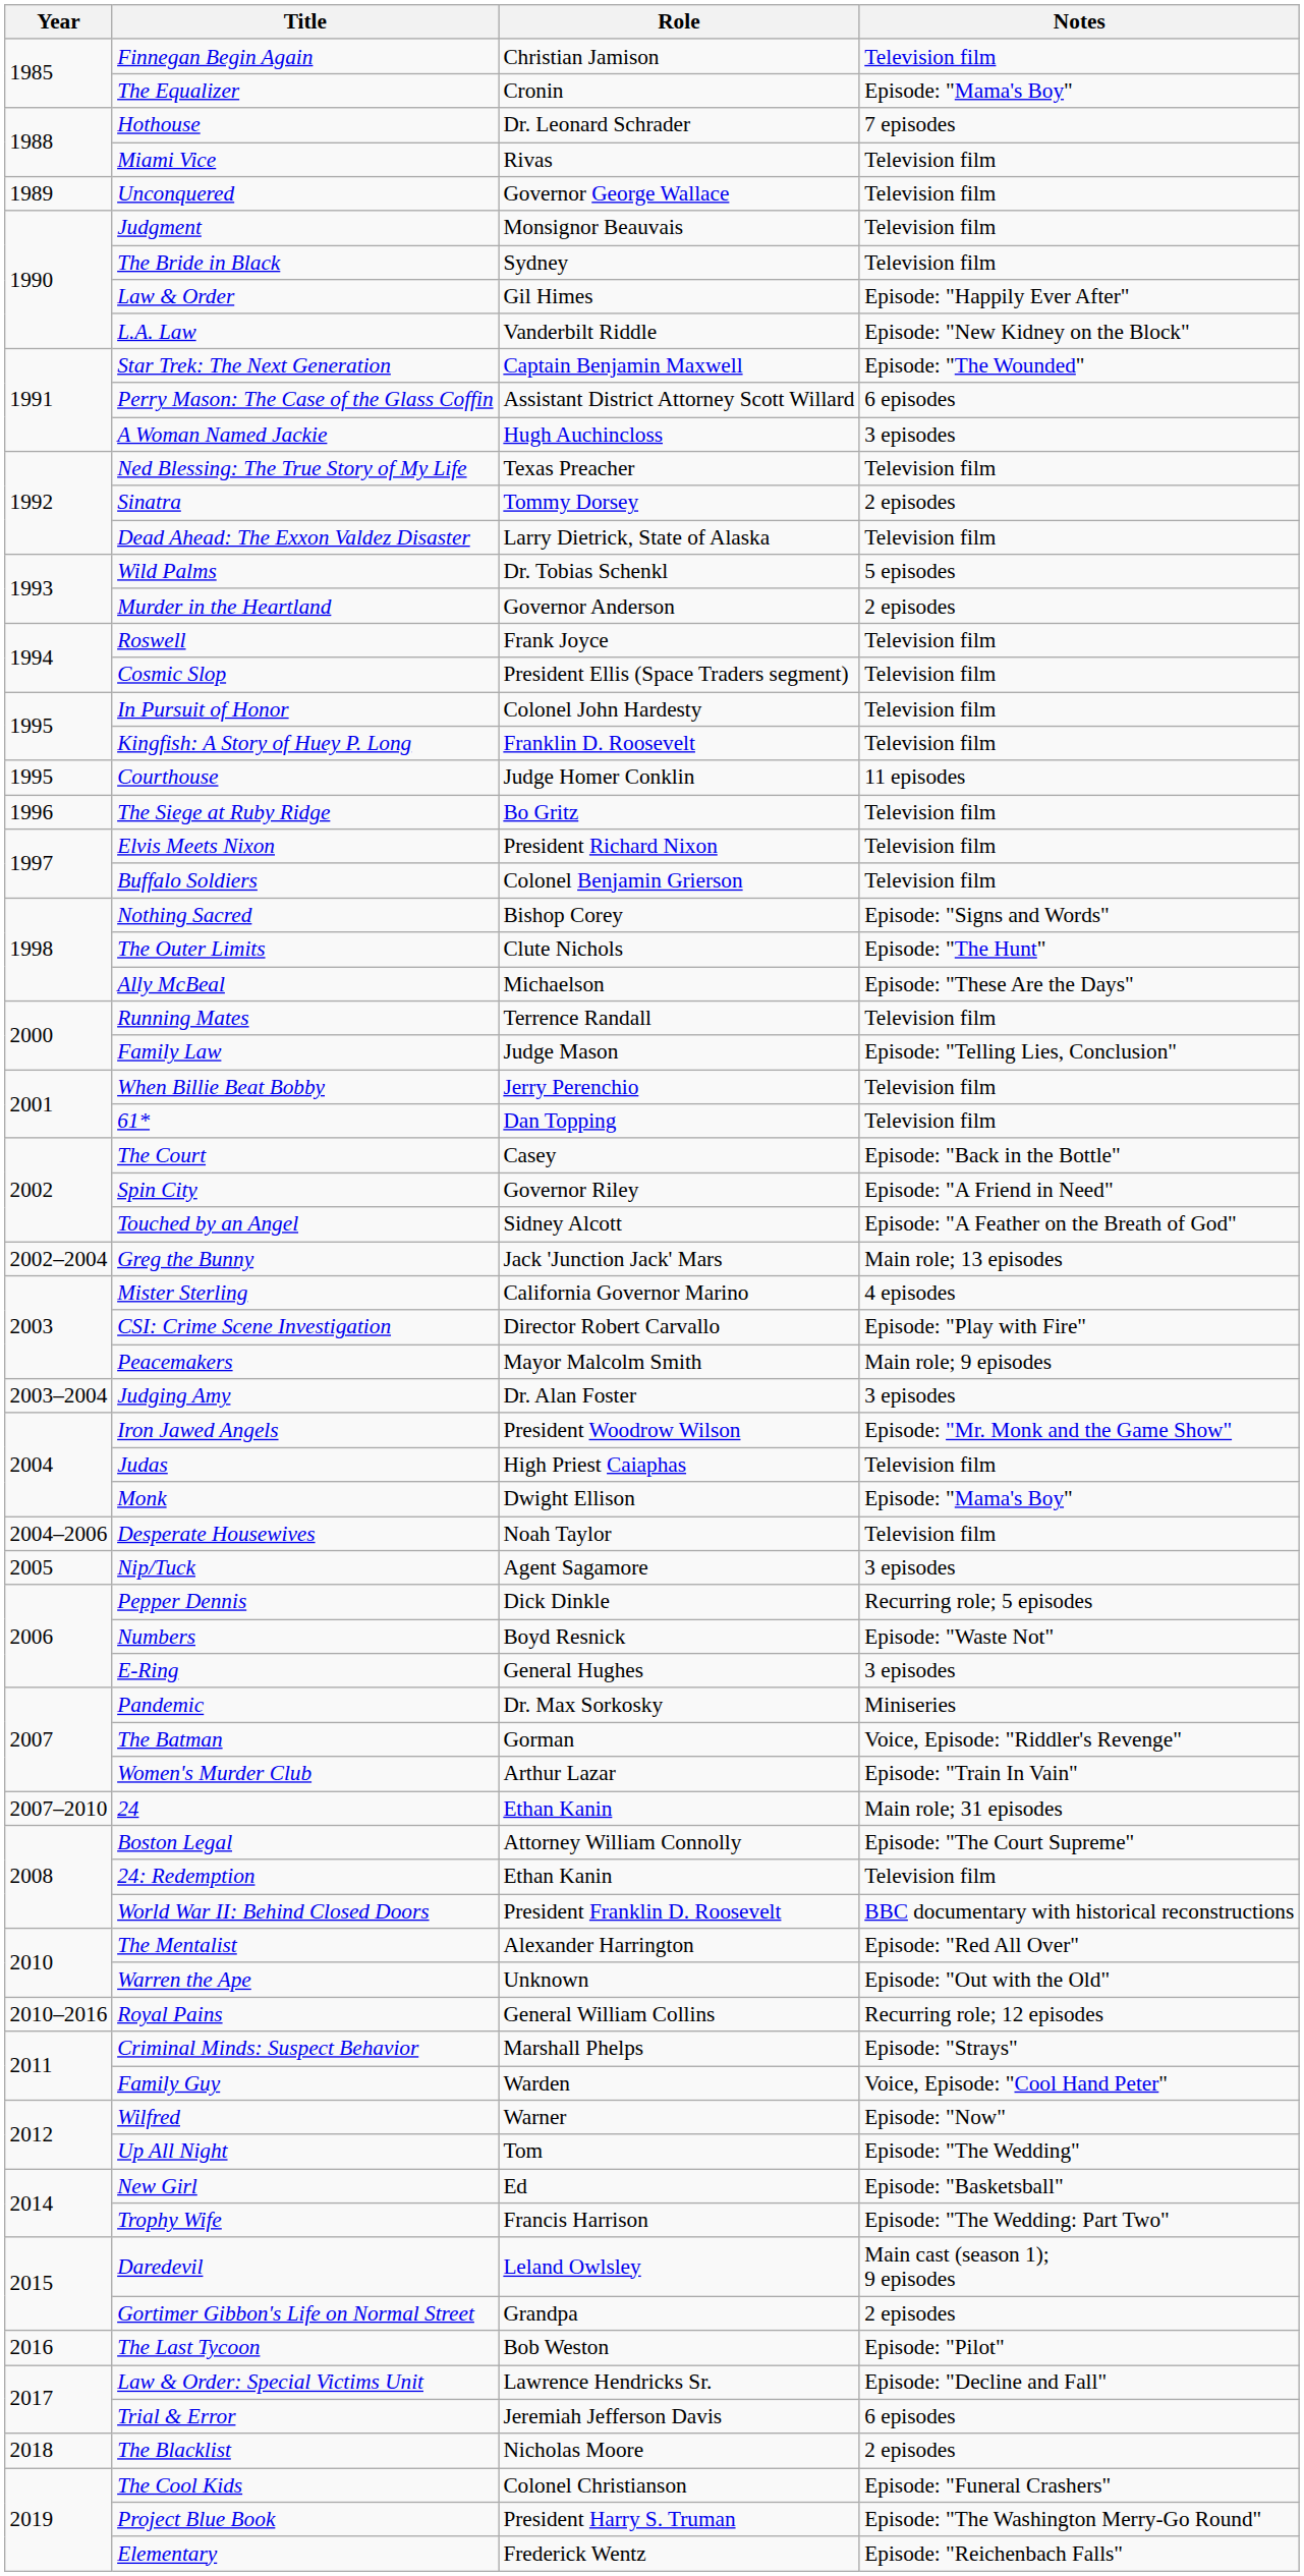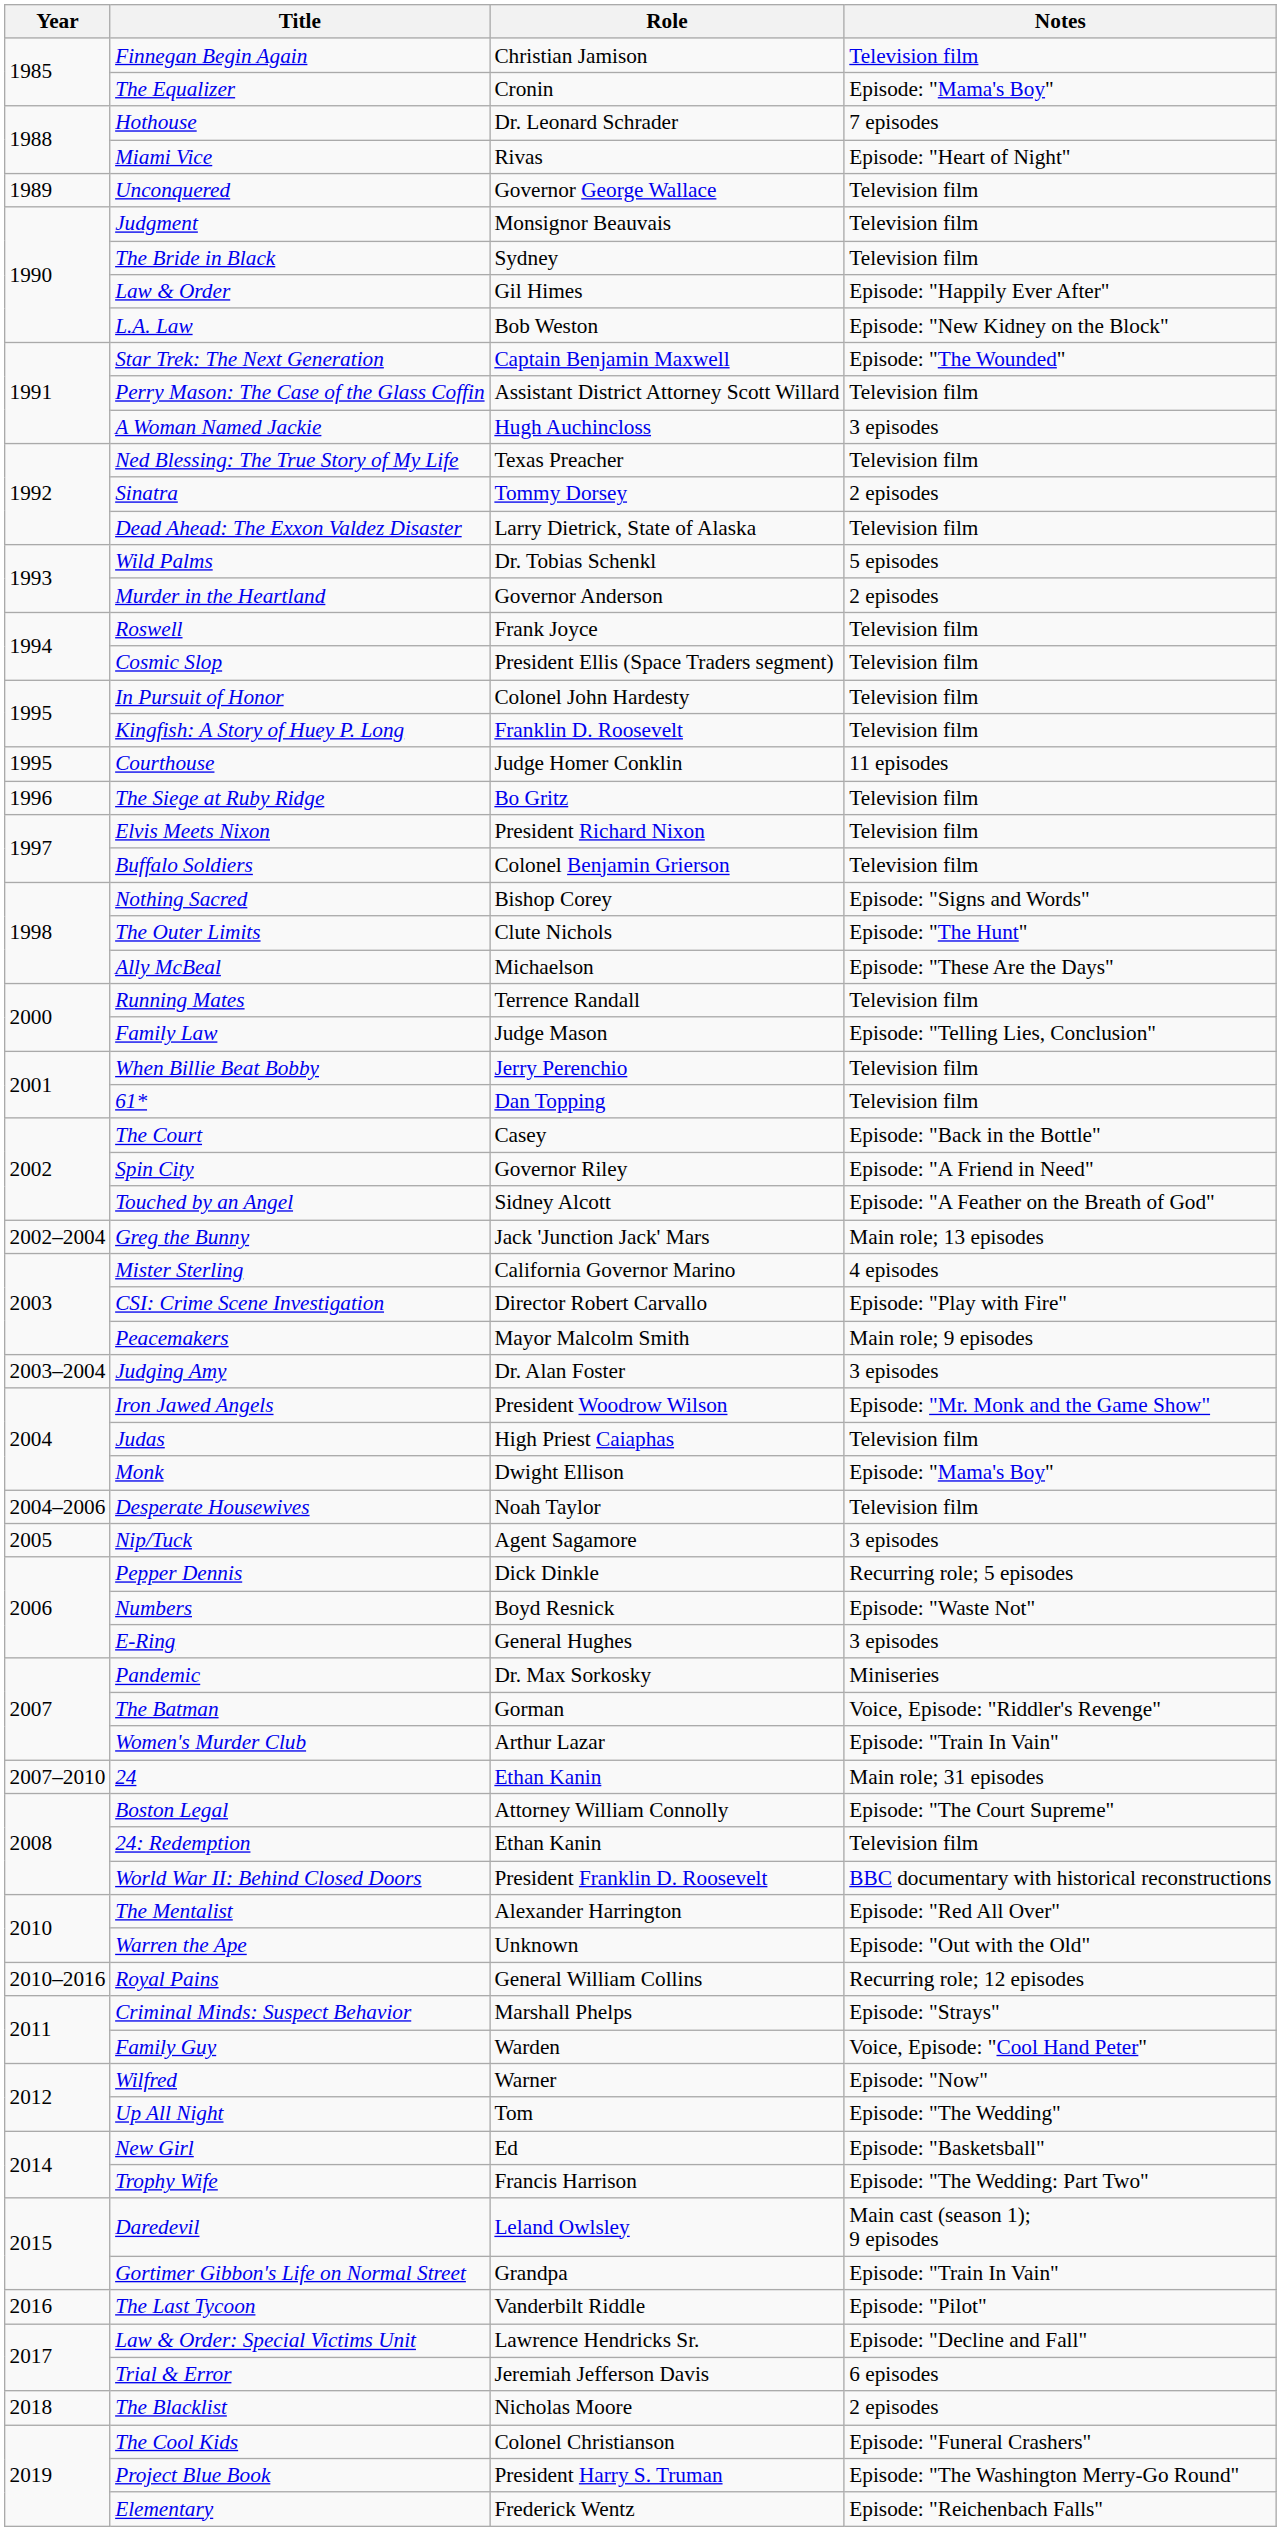 <table class="wikitable sortable">
 <tr>
 <th>Year</th>
 <th>Title</th>
 <th>Role</th>
 <th class = "unsortable">Notes</th>
 </tr>
 <tr>
 <td rowspan=2>1985</td>
 <td><em><a href='#'>Finnegan Begin Again</a></em></td>
 <td>Christian Jamison</td>
 <td><a href='#'>Television film</a></td>
 </tr>
 <tr>
 <td><em><a href='#'>The Equalizer</a></em></td>
 <td>Cronin</td>
 <td>Episode: "<a href='#'>Mama's Boy</a>"</td>
 </tr>
 <tr>
 <td rowspan=2>1988</td>
 <td><em><a href='#'>Hothouse</a></em></td>
 <td>Dr. Leonard Schrader</td>
 <td>7 episodes</td>
 </tr>
 <tr>
 <td><em><a href='#'>Miami Vice</a></em></td>
 <td>Rivas</td>
-<td>Television film</td>
+<td>Episode: "Heart of Night"</td>
 </tr>
 <tr>
 <td>1989</td>
 <td><em><a href='#'>Unconquered</a></em></td>
 <td>Governor <a href='#'>George Wallace</a></td>
 <td>Television film</td>
 </tr>
 <tr>
 <td rowspan=4>1990</td>
 <td><em><a href='#'>Judgment</a></em></td>
 <td>Monsignor Beauvais</td>
 <td>Television film</td>
 </tr>
 <tr>
 <td><em><a href='#'>The Bride in Black</a></em></td>
 <td>Sydney</td>
 <td>Television film</td>
 </tr>
 <tr>
 <td><em><a href='#'>Law & Order</a></em></td>
 <td>Gil Himes</td>
 <td>Episode: "Happily Ever After"</td>
 </tr>
 <tr>
 <td><em><a href='#'>L.A. Law</a></em></td>
-<td>Vanderbilt Riddle</td>
+<td>Bob Weston</td>
 <td>Episode: "New Kidney on the Block"</td>
 </tr>
 <tr>
 <td rowspan=3>1991</td>
 <td><em><a href='#'>Star Trek: The Next Generation</a></em></td>
 <td><a href='#'>Captain Benjamin Maxwell</a></td>
 <td>Episode: "<a href='#'>The Wounded</a>"</td>
 </tr>
 <tr>
 <td><em><a href='#'>Perry Mason: The Case of the Glass Coffin</a></em></td>
 <td>Assistant District Attorney Scott Willard</td>
-<td>6 episodes</td>
+<td>Television film</td>
 </tr>
 <tr>
 <td><em><a href='#'>A Woman Named Jackie</a></em></td>
 <td><a href='#'>Hugh Auchincloss</a></td>
 <td>3 episodes</td>
 </tr>
 <tr>
 <td rowspan=3>1992</td>
 <td><em><a href='#'>Ned Blessing: The True Story of My Life</a></em></td>
 <td>Texas Preacher</td>
 <td>Television film</td>
 </tr>
 <tr>
 <td><em><a href='#'>Sinatra</a></em></td>
 <td><a href='#'>Tommy Dorsey</a></td>
 <td>2 episodes</td>
 </tr>
 <tr>
 <td><em><a href='#'>Dead Ahead: The Exxon Valdez Disaster</a></em></td>
 <td>Larry Dietrick, State of Alaska</td>
 <td>Television film</td>
 </tr>
 <tr>
 <td rowspan=2>1993</td>
 <td><em><a href='#'>Wild Palms</a></em></td>
 <td>Dr. Tobias Schenkl</td>
 <td>5 episodes</td>
 </tr>
 <tr>
 <td><em><a href='#'>Murder in the Heartland</a></em></td>
 <td>Governor Anderson</td>
 <td>2 episodes</td>
 </tr>
 <tr>
 <td rowspan=2>1994</td>
 <td><em><a href='#'>Roswell</a></em></td>
 <td>Frank Joyce</td>
 <td>Television film</td>
 </tr>
 <tr>
 <td><em><a href='#'>Cosmic Slop</a></em></td>
 <td>President Ellis (Space Traders segment)</td>
 <td>Television film</td>
 </tr>
 <tr>
 <td rowspan=2>1995</td>
 <td><em><a href='#'>In Pursuit of Honor</a></em></td>
 <td>Colonel John Hardesty</td>
 <td>Television film</td>
 </tr>
 <tr>
 <td><em><a href='#'>Kingfish: A Story of Huey P. Long</a></em></td>
 <td><a href='#'>Franklin D. Roosevelt</a></td>
 <td>Television film</td>
 </tr>
 <tr>
 <td>1995</td>
 <td><em><a href='#'>Courthouse</a></em></td>
 <td>Judge Homer Conklin</td>
 <td>11 episodes</td>
 </tr>
 <tr>
 <td>1996</td>
 <td><em><a href='#'>The Siege at Ruby Ridge</a></em></td>
 <td><a href='#'>Bo Gritz</a></td>
 <td>Television film</td>
 </tr>
 <tr>
 <td rowspan=2>1997</td>
 <td><em><a href='#'>Elvis Meets Nixon</a></em></td>
 <td>President <a href='#'>Richard Nixon</a></td>
 <td>Television film</td>
 </tr>
 <tr>
 <td><em><a href='#'>Buffalo Soldiers</a></em></td>
 <td>Colonel <a href='#'>Benjamin Grierson</a></td>
 <td>Television film</td>
 </tr>
 <tr>
 <td rowspan=3>1998</td>
 <td><em><a href='#'>Nothing Sacred</a></em></td>
 <td>Bishop Corey</td>
 <td>Episode: "Signs and Words"</td>
 </tr>
 <tr>
 <td><em><a href='#'>The Outer Limits</a></em></td>
 <td>Clute Nichols</td>
 <td>Episode: "<a href='#'>The Hunt</a>"</td>
 </tr>
 <tr>
 <td><em><a href='#'>Ally McBeal</a></em></td>
 <td>Michaelson</td>
 <td>Episode: "These Are the Days"</td>
 </tr>
 <tr>
 <td rowspan=2>2000</td>
 <td><em><a href='#'>Running Mates</a></em></td>
 <td>Terrence Randall</td>
 <td>Television film</td>
 </tr>
 <tr>
 <td><em><a href='#'>Family Law</a></em></td>
 <td>Judge Mason</td>
 <td>Episode: "Telling Lies, Conclusion"</td>
 </tr>
 <tr>
 <td rowspan=2>2001</td>
 <td><em><a href='#'>When Billie Beat Bobby</a></em></td>
 <td><a href='#'>Jerry Perenchio</a></td>
 <td>Television film</td>
 </tr>
 <tr>
 <td><em><a href='#'>61*</a></em></td>
 <td><a href='#'>Dan Topping</a></td>
 <td>Television film</td>
 </tr>
 <tr>
 <td rowspan=3>2002</td>
 <td><em><a href='#'>The Court</a></em></td>
 <td>Casey</td>
 <td>Episode: "Back in the Bottle"</td>
 </tr>
 <tr>
 <td><em><a href='#'>Spin City</a></em></td>
 <td>Governor Riley</td>
 <td>Episode: "A Friend in Need"</td>
 </tr>
 <tr>
 <td><em><a href='#'>Touched by an Angel</a></em></td>
 <td>Sidney Alcott</td>
 <td>Episode: "A Feather on the Breath of God"</td>
 </tr>
 <tr>
 <td>2002–2004</td>
 <td><em><a href='#'>Greg the Bunny</a></em></td>
 <td>Jack 'Junction Jack' Mars</td>
 <td>Main role; 13 episodes</td>
 </tr>
 <tr>
 <td rowspan=3>2003</td>
 <td><em><a href='#'>Mister Sterling</a></em></td>
 <td>California Governor Marino</td>
 <td>4 episodes</td>
 </tr>
 <tr>
 <td><em><a href='#'>CSI: Crime Scene Investigation</a></em></td>
 <td>Director Robert Carvallo</td>
 <td>Episode: "Play with Fire"</td>
 </tr>
 <tr>
 <td><em><a href='#'>Peacemakers</a></em></td>
 <td>Mayor Malcolm Smith</td>
 <td>Main role; 9 episodes</td>
 </tr>
 <tr>
 <td>2003–2004</td>
 <td><em><a href='#'>Judging Amy</a></em></td>
 <td>Dr. Alan Foster</td>
 <td>3 episodes</td>
 </tr>
 <tr>
 <td rowspan=3>2004</td>
 <td><em><a href='#'>Iron Jawed Angels</a></em></td>
 <td>President <a href='#'>Woodrow Wilson</a></td>
 <td>Episode: <a href='#'>"Mr. Monk and the Game Show"</a></td>
 </tr>
 <tr>
 <td><em><a href='#'>Judas</a></em></td>
 <td>High Priest <a href='#'>Caiaphas</a></td>
 <td>Television film</td>
 </tr>
 <tr>
 <td><em><a href='#'>Monk</a></em></td>
 <td>Dwight Ellison</td>
 <td>Episode: "<a href='#'>Mama's Boy</a>"</td>
 </tr>
 <tr>
 <td>2004–2006</td>
 <td><em><a href='#'>Desperate Housewives</a></em></td>
 <td>Noah Taylor</td>
 <td>Television film</td>
 </tr>
 <tr>
 <td>2005</td>
 <td><em><a href='#'>Nip/Tuck</a></em></td>
 <td>Agent Sagamore</td>
 <td>3 episodes</td>
 </tr>
 <tr>
 <td rowspan=3>2006</td>
 <td><em><a href='#'>Pepper Dennis</a></em></td>
 <td>Dick Dinkle</td>
 <td>Recurring role; 5 episodes</td>
 </tr>
 <tr>
 <td><em><a href='#'>Numbers</a></em></td>
 <td>Boyd Resnick</td>
 <td>Episode: "Waste Not"</td>
 </tr>
 <tr>
 <td><em><a href='#'>E-Ring</a></em></td>
 <td>General Hughes</td>
 <td>3 episodes</td>
 </tr>
 <tr>
 <td rowspan=3>2007</td>
 <td><em><a href='#'>Pandemic</a></em></td>
 <td>Dr. Max Sorkosky</td>
 <td>Miniseries</td>
 </tr>
 <tr>
 <td><em><a href='#'>The Batman</a></em></td>
 <td>Gorman</td>
 <td>Voice, Episode: "Riddler's Revenge"</td>
 </tr>
 <tr>
 <td><em><a href='#'>Women's Murder Club</a></em></td>
 <td>Arthur Lazar</td>
 <td>Episode: "Train In Vain"</td>
 </tr>
 <tr>
 <td>2007–2010</td>
 <td><em><a href='#'>24</a></em></td>
 <td><a href='#'>Ethan Kanin</a></td>
 <td>Main role; 31 episodes</td>
 </tr>
 <tr>
 <td rowspan=3>2008</td>
 <td><em><a href='#'>Boston Legal</a></em></td>
 <td>Attorney William Connolly</td>
 <td>Episode: "The Court Supreme"</td>
 </tr>
 <tr>
 <td><em><a href='#'>24: Redemption</a></em></td>
 <td>Ethan Kanin</td>
 <td>Television film</td>
 </tr>
 <tr>
 <td><em><a href='#'>World War II: Behind Closed Doors</a></em></td>
 <td>President <a href='#'>Franklin D. Roosevelt</a></td>
 <td><a href='#'>BBC</a> documentary with historical reconstructions</td>
 </tr>
 <tr>
 <td rowspan=2>2010</td>
 <td><em><a href='#'>The Mentalist</a></em></td>
 <td>Alexander Harrington</td>
 <td>Episode: "Red All Over"</td>
 </tr>
 <tr>
 <td><em><a href='#'>Warren the Ape</a></em></td>
 <td>Unknown</td>
 <td>Episode: "Out with the Old"</td>
 </tr>
 <tr>
 <td>2010–2016</td>
 <td><em><a href='#'>Royal Pains</a></em></td>
 <td>General William Collins</td>
 <td>Recurring role; 12 episodes</td>
 </tr>
 <tr>
 <td rowspan=2>2011</td>
 <td><em><a href='#'>Criminal Minds: Suspect Behavior</a></em></td>
 <td>Marshall Phelps</td>
 <td>Episode: "Strays"</td>
 </tr>
 <tr>
 <td><em><a href='#'>Family Guy</a></em></td>
 <td>Warden</td>
 <td>Voice, Episode: "<a href='#'>Cool Hand Peter</a>"</td>
 </tr>
 <tr>
 <td rowspan=2>2012</td>
 <td><em><a href='#'>Wilfred</a></em></td>
 <td>Warner</td>
 <td>Episode: "Now"</td>
 </tr>
 <tr>
 <td><em><a href='#'>Up All Night</a></em></td>
 <td>Tom</td>
 <td>Episode: "The Wedding"</td>
 </tr>
 <tr>
 <td rowspan=2>2014</td>
 <td><em><a href='#'>New Girl</a></em></td>
 <td>Ed</td>
 <td>Episode: "Basketsball"</td>
 </tr>
 <tr>
 <td><em><a href='#'>Trophy Wife</a></em></td>
 <td>Francis Harrison</td>
 <td>Episode: "The Wedding: Part Two"</td>
 </tr>
 <tr>
 <td rowspan=2>2015</td>
 <td><em><a href='#'>Daredevil</a></em></td>
 <td><a href='#'>Leland Owlsley</a></td>
 <td>Main cast (season 1);<br>9 episodes</td>
 </tr>
 <tr>
 <td><em><a href='#'>Gortimer Gibbon's Life on Normal Street</a></em></td>
 <td>Grandpa</td>
-<td>2 episodes</td>
+<td>Episode: "Train In Vain"</td>
 </tr>
 <tr>
 <td>2016</td>
 <td><em><a href='#'>The Last Tycoon</a></em></td>
-<td>Bob Weston</td>
+<td>Vanderbilt Riddle</td>
 <td>Episode: "Pilot"</td>
 </tr>
 <tr>
 <td rowspan=2>2017</td>
 <td><em><a href='#'>Law & Order: Special Victims Unit</a></em></td>
 <td>Lawrence Hendricks Sr.</td>
 <td>Episode: "Decline and Fall"</td>
 </tr>
 <tr>
 <td><em><a href='#'>Trial & Error</a></em></td>
 <td>Jeremiah Jefferson Davis</td>
 <td>6 episodes</td>
 </tr>
 <tr>
 <td>2018</td>
 <td><em><a href='#'>The Blacklist</a></em></td>
 <td>Nicholas Moore</td>
 <td>2 episodes</td>
 </tr>
 <tr>
 <td rowspan="3">2019</td>
 <td><em><a href='#'>The Cool Kids</a></em></td>
 <td>Colonel Christianson</td>
 <td>Episode: "Funeral Crashers"</td>
 </tr>
 <tr>
 <td><em><a href='#'>Project Blue Book</a></em></td>
 <td>President <a href='#'>Harry S. Truman</a></td>
 <td>Episode: "The Washington Merry-Go Round"</td>
 </tr>
 <tr>
 <td><a href='#'><em>Elementary</em></a></td>
 <td>Frederick Wentz</td>
 <td>Episode: "Reichenbach Falls"</td>
 </tr>
 </table>
